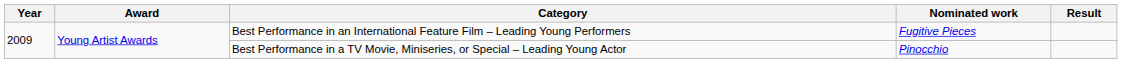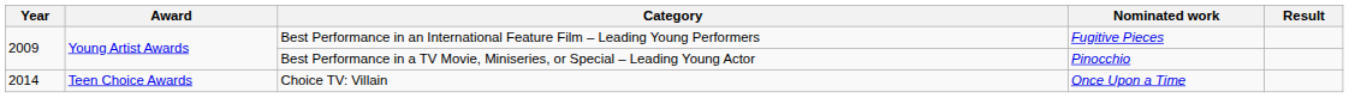 <table class="wikitable sortable plainrowheaders"  style="width:99%;">
 <tr>
 <th>Year</th>
 <th>Award</th>
 <th>Category</th>
 <th>Nominated work</th>
 <th>Result</th>
 </tr>
 <tr>
 <td rowspan=2>2009</td>
 <td rowspan=2><a href='#'>Young Artist Awards</a></td>
 <td>Best Performance in an International Feature Film – Leading Young Performers</td>
 <td><em><a href='#'>Fugitive Pieces</a></em></td>
 <td></td>
 </tr>
 <tr>
 <td>Best Performance in a TV Movie, Miniseries, or Special – Leading Young Actor</td>
 <td><em><a href='#'>Pinocchio</a></em></td>
 <td></td>
 </tr>
+<tr>
+<td>2014</td>
+<td><a href='#'>Teen Choice Awards</a></td>
+<td>Choice TV: Villain</td>
+<td><em><a href='#'>Once Upon a Time</a></em></td>
+<td></td>
+</tr>
 </table>
